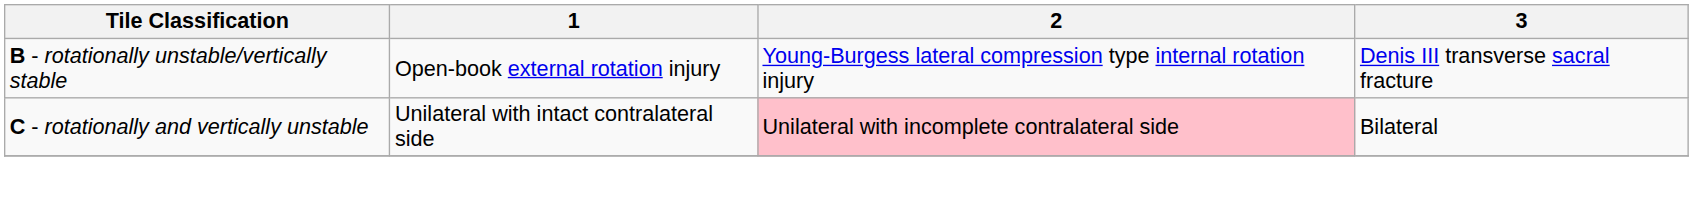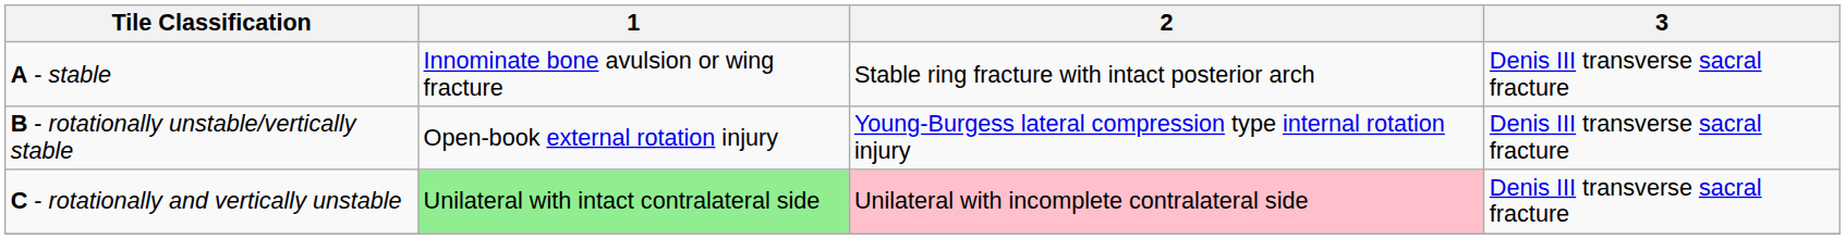 <table class="wikitable" border="1">
 <tr>
 <th>Tile Classification</th>
 <th>1</th>
 <th>2</th>
 <th>3</th>
+</tr>
+<tr>
+<td><strong>A</strong> - <em>stable</em></td>
+<td><a href='#'>Innominate bone</a> avulsion or wing fracture</td>
+<td>Stable ring fracture with intact posterior arch</td>
+<td><a href='#'>Denis III</a> transverse <a href='#'>sacral</a> fracture</td>
 </tr>
 <tr>
 <td><strong>B</strong> - <em>rotationally unstable/vertically stable</em></td>
 <td>Open-book <a href='#'>external rotation</a> injury</td>
 <td><a href='#'>Young-Burgess lateral compression</a> type <a href='#'>internal rotation</a> injury</td>
 <td><a href='#'>Denis III</a> transverse <a href='#'>sacral</a> fracture</td>
 </tr>
 <tr>
 <td><strong>C</strong> - <em>rotationally and vertically unstable</em></td>
-<td>Unilateral with intact contralateral side</td>
+<td style="background: lightgreen;">Unilateral with intact contralateral side</td>
 <td style="background: pink;">Unilateral with incomplete contralateral side</td>
-<td>Bilateral</td>
+<td><a href='#'>Denis III</a> transverse <a href='#'>sacral</a> fracture</td>
 </tr>
 <tr>
 </tr>
 </table>
